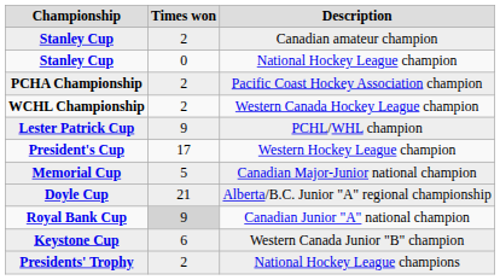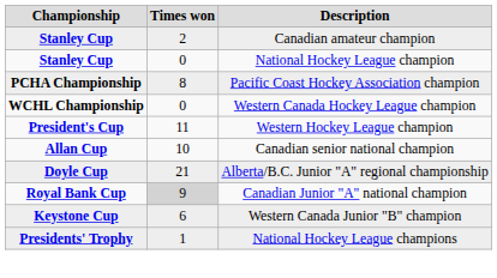 <table class="wikitable">
 <tr align="center"  bgcolor="#dddddd">
 <td><strong>Championship</strong></td>
 <td><strong>Times won</strong></td>
 <td><strong>Description</strong></td>
 </tr>
 <tr align="center" bgcolor="#eeeeee">
 <td><strong><a href='#'>Stanley Cup</a></strong></td>
 <td>2</td>
 <td>Canadian amateur champion</td>
 </tr>
 <tr align="center">
 <td><strong><a href='#'>Stanley Cup</a></strong></td>
 <td>0</td>
 <td><a href='#'>National Hockey League</a> champion</td>
 </tr>
 <tr align="center" bgcolor="#eeeeee">
 <td><strong>PCHA Championship</strong></td>
-<td>2</td>
+<td>8</td>
 <td><a href='#'>Pacific Coast Hockey Association</a> champion</td>
 </tr>
 <tr align="center">
 <td><strong>WCHL Championship</strong></td>
-<td>2</td>
+<td>0</td>
 <td><a href='#'>Western Canada Hockey League</a> champion</td>
-</tr>
-<tr align="center" bgcolor="#eeeeee">
-<td><strong><a href='#'>Lester Patrick Cup</a></strong></td>
-<td>9</td>
-<td><a href='#'>PCHL</a>/<a href='#'>WHL</a> champion</td>
 </tr>
 <tr align="center">
 <td><strong><a href='#'>President's Cup</a></strong></td>
-<td>17</td>
+<td>11</td>
 <td><a href='#'>Western Hockey League</a> champion</td>
 </tr>
-<tr align="center" bgcolor="#eeeeee">
-<td><strong><a href='#'>Memorial Cup</a></strong></td>
-<td>5</td>
-<td><a href='#'>Canadian Major-Junior</a> national champion</td>
+<tr align="center">
+<td><strong><a href='#'>Allan Cup</a></strong></td>
+<td>10</td>
+<td>Canadian senior national champion</td>
 </tr>
 <tr align="center" bgcolor="#eeeeee">
 <td><strong><a href='#'>Doyle Cup</a></strong></td>
 <td>21</td>
 <td><a href='#'>Alberta</a>/B.C. Junior "A" regional championship</td>
 </tr>
 <tr align="center">
 <td><strong><a href='#'>Royal Bank Cup</a></strong></td>
 <td style="background: lightgrey;">9</td>
 <td><a href='#'>Canadian Junior "A"</a> national champion</td>
 </tr>
 <tr align="center" bgcolor="#eeeeee">
 <td><strong><a href='#'>Keystone Cup</a></strong></td>
 <td>6</td>
 <td>Western Canada Junior "B" champion</td>
 </tr>
 <tr align="center" bgcolor="#eeeeee">
 <td><strong><a href='#'>Presidents' Trophy</a></strong></td>
-<td>2</td>
+<td>1</td>
 <td><a href='#'>National Hockey League</a> champions</td>
 </tr>
 </table>
